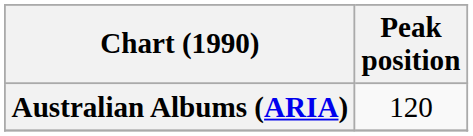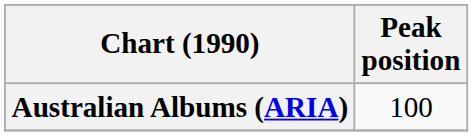 <table class="wikitable sortable plainrowheaders" style="text-align:center;">
 <tr>
 <th>Chart (1990)</th>
 <th>Peak<br>position</th>
 </tr>
 <tr>
 <th scope="row">Australian Albums (<a href='#'>ARIA</a>)</th>
-<td>120</td>
+<td>100</td>
 </tr>
 <tr>
 </tr>
 <tr>
 </tr>
 <tr>
 </tr>
 <tr>
 </tr>
 <tr>
 </tr>
 <tr>
 </tr>
 <tr>
 </tr>
 <tr>
 </tr>
 </table>
